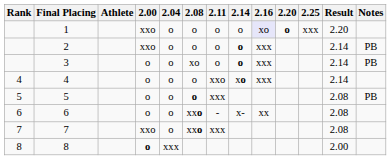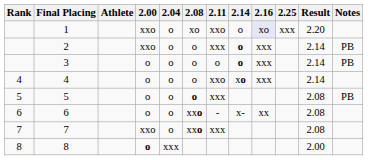 <table class="wikitable" style="text-align:center">
 <tr>
 <th>Rank</th>
 <th>Final Placing</th>
 <th>Athlete</th>
 <th>2.00</th>
 <th>2.04</th>
 <th>2.08</th>
 <th>2.11</th>
 <th>2.14</th>
 <th>2.16</th>
-<th>2.20</th>
 <th>2.25</th>
 <th>Result</th>
 <th>Notes</th>
 </tr>
 <tr>
 <td></td>
 <td>1</td>
 <td align=left></td>
 <td>xxo</td>
 <td>o</td>
-<td>o</td>
-<td>o</td>
+<td>xo</td>
+<td>xxo</td>
 <td>o</td>
 <td style="background: lavender;">xo</td>
-<td><strong>o</strong></td>
 <td>xxx</td>
 <td>2.20</td>
 <td></td>
 </tr>
 <tr>
 <td></td>
 <td>2</td>
 <td align=left></td>
 <td>xxo</td>
 <td>o</td>
 <td>o</td>
-<td>o</td>
+<td>xxx</td>
 <td><strong>o</strong></td>
 <td>xxx</td>
-<td></td>
 <td></td>
 <td>2.14</td>
 <td>PB</td>
 </tr>
 <tr>
 <td></td>
 <td>3</td>
 <td align=left></td>
 <td>o</td>
 <td>o</td>
-<td>xo</td>
+<td>o</td>
 <td>o</td>
 <td><strong>o</strong></td>
 <td>xxx</td>
-<td></td>
 <td></td>
 <td>2.14</td>
 <td>PB</td>
 </tr>
 <tr>
 <td>4</td>
 <td>4</td>
 <td align=left></td>
 <td>o</td>
 <td>o</td>
 <td>o</td>
 <td>xxo</td>
 <td>x<strong>o</strong></td>
 <td>xxx</td>
 <td></td>
-<td></td>
 <td>2.14</td>
 <td></td>
 </tr>
 <tr>
 <td>5</td>
 <td>5</td>
 <td align=left></td>
 <td>o</td>
 <td>o</td>
 <td><strong>o</strong></td>
 <td>xxx</td>
-<td></td>
 <td></td>
 <td></td>
 <td></td>
 <td>2.08</td>
 <td>PB</td>
 </tr>
 <tr>
 <td>6</td>
 <td>6</td>
 <td align=left></td>
 <td>o</td>
 <td>o</td>
 <td>xx<strong>o</strong></td>
 <td>-</td>
 <td>x-</td>
 <td>xx</td>
 <td></td>
-<td></td>
 <td>2.08</td>
 <td></td>
 </tr>
 <tr>
 <td>7</td>
 <td>7</td>
 <td align=left></td>
 <td>xxo</td>
 <td>o</td>
 <td>xx<strong>o</strong></td>
 <td>xxx</td>
-<td></td>
 <td></td>
 <td></td>
 <td></td>
 <td>2.08</td>
 <td></td>
 </tr>
 <tr>
 <td>8</td>
 <td>8</td>
 <td align=left></td>
 <td><strong>o</strong></td>
 <td>xxx</td>
 <td></td>
 <td></td>
 <td></td>
 <td></td>
 <td></td>
-<td></td>
 <td>2.00</td>
 <td></td>
 </tr>
 </table>
